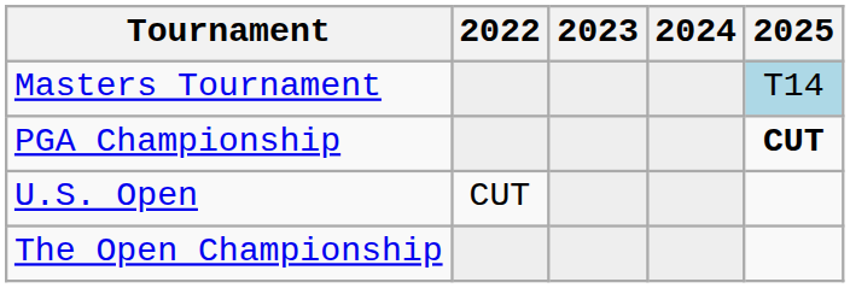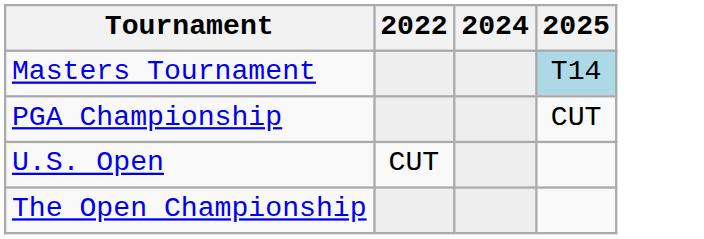 <table class="wikitable" style="font-size:95%;text-align:center;">
 <tr>
 <th>Tournament</th>
 <th>2022</th>
-<th>2023</th>
 <th>2024</th>
 <th>2025</th>
 </tr>
 <tr>
 <td align=left><a href='#'>Masters Tournament</a></td>
-<td style="background:#eeeeee;"></td>
 <td style="background:#eeeeee;"></td>
 <td style="background:#eeeeee;"></td>
 <td style="background: lightblue;">T14</td>
 </tr>
 <tr>
 <td align=left><a href='#'>PGA Championship</a></td>
 <td style="background:#eeeeee;"></td>
 <td style="background:#eeeeee;"></td>
-<td style="background:#eeeeee;"></td>
-<td><strong>CUT</strong></td>
+<td>CUT</td>
 </tr>
 <tr>
 <td align=left><a href='#'>U.S. Open</a></td>
 <td>CUT</td>
-<td style="background:#eeeeee;"></td>
 <td style="background:#eeeeee;"></td>
 <td></td>
 </tr>
 <tr>
 <td align=left><a href='#'>The Open Championship</a></td>
 <td style="background:#eeeeee;"></td>
 <td style="background:#eeeeee;"></td>
-<td style="background:#eeeeee;"></td>
 <td></td>
 </tr>
 </table>
